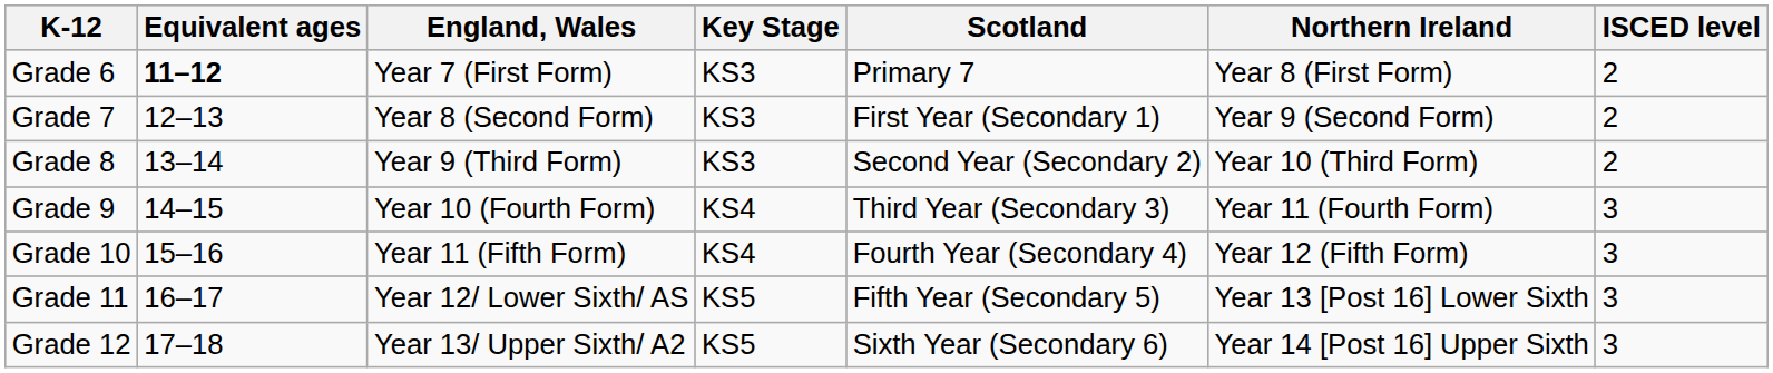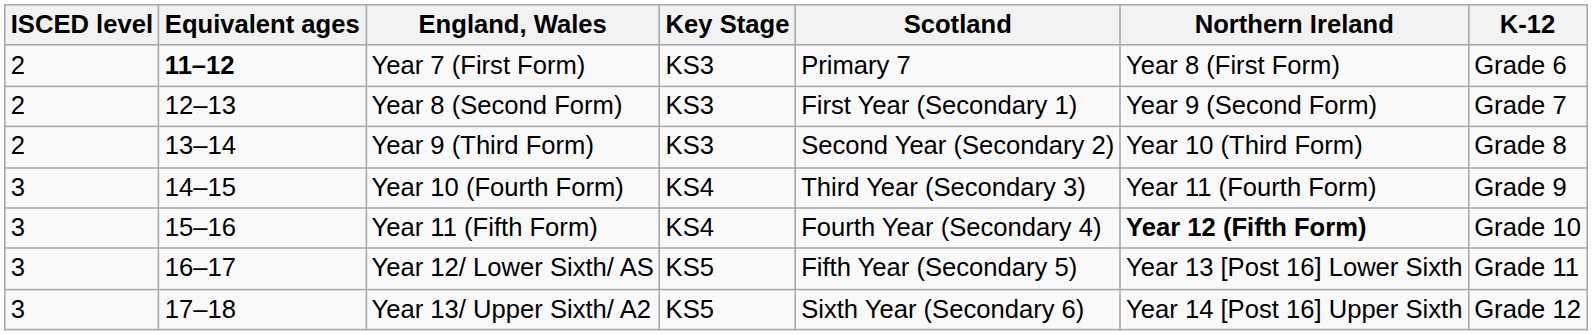 <table class="wikitable">
 <tr>
-<th>K-12</th>
+<th>ISCED level</th>
 <th>Equivalent ages</th>
 <th>England, Wales</th>
 <th>Key Stage</th>
 <th>Scotland</th>
 <th>Northern Ireland</th>
-<th>ISCED level</th>
+<th>K-12</th>
 </tr>
 <tr>
-<td>Grade 6</td>
+<td>2</td>
 <td><strong>11–12</strong></td>
 <td>Year 7 (First Form)</td>
 <td>KS3</td>
 <td>Primary 7</td>
 <td>Year 8 (First Form)</td>
-<td>2</td>
+<td>Grade 6</td>
 </tr>
 <tr>
-<td>Grade 7</td>
+<td>2</td>
 <td>12–13</td>
 <td>Year 8 (Second Form)</td>
 <td>KS3</td>
 <td>First Year (Secondary 1)</td>
 <td>Year 9 (Second Form)</td>
-<td>2</td>
+<td>Grade 7</td>
 </tr>
 <tr>
-<td>Grade 8</td>
+<td>2</td>
 <td>13–14</td>
 <td>Year 9 (Third Form)</td>
 <td>KS3</td>
 <td>Second Year (Secondary 2)</td>
 <td>Year 10 (Third Form)</td>
-<td>2</td>
+<td>Grade 8</td>
 </tr>
 <tr>
-<td>Grade 9</td>
+<td>3</td>
 <td>14–15</td>
 <td>Year 10 (Fourth Form)</td>
 <td>KS4</td>
 <td>Third Year (Secondary 3)</td>
 <td>Year 11 (Fourth Form)</td>
-<td>3</td>
+<td>Grade 9</td>
 </tr>
 <tr>
-<td>Grade 10</td>
+<td>3</td>
 <td>15–16</td>
 <td>Year 11 (Fifth Form)</td>
 <td>KS4</td>
 <td>Fourth Year (Secondary 4)</td>
-<td>Year 12 (Fifth Form)</td>
-<td>3</td>
+<td><strong>Year 12 (Fifth Form)</strong></td>
+<td>Grade 10</td>
 </tr>
 <tr>
-<td>Grade 11</td>
+<td>3</td>
 <td>16–17</td>
 <td>Year 12/ Lower Sixth/ AS</td>
 <td>KS5</td>
 <td>Fifth Year (Secondary 5)</td>
 <td>Year 13 [Post 16] Lower Sixth</td>
-<td>3</td>
+<td>Grade 11</td>
 </tr>
 <tr>
-<td>Grade 12</td>
+<td>3</td>
 <td>17–18</td>
 <td>Year 13/ Upper Sixth/ A2</td>
 <td>KS5</td>
 <td>Sixth Year (Secondary 6)</td>
 <td>Year 14 [Post 16] Upper Sixth</td>
-<td>3</td>
+<td>Grade 12</td>
 </tr>
 </table>
